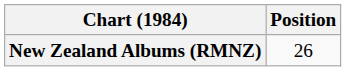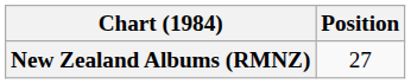 <table class="wikitable plainrowheaders" style="text-align:center">
 <tr>
 <th scope="col">Chart (1984)</th>
 <th scope="col">Position</th>
 </tr>
 <tr>
 <th scope="row">New Zealand Albums (RMNZ)</th>
-<td>26</td>
+<td>27</td>
 </tr>
 </table>
